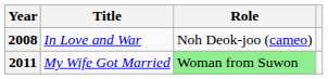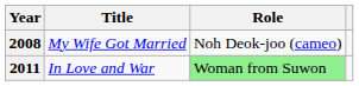 <table class="wikitable plainrowheaders sortable">
 <tr>
 <th scope="col">Year</th>
 <th scope="col">Title</th>
 <th scope="col">Role</th>
 <th scope="col" class="unsortable"></th>
 </tr>
 <tr>
 <th scope="row">2008</th>
-<td><em><a href='#'>In Love and War</a></em></td>
+<td><em><a href='#'>My Wife Got Married</a></em></td>
 <td>Noh Deok-joo (<a href='#'>cameo</a>)</td>
 <td style="text-align:center"></td>
 </tr>
 <tr>
 <th scope="row">2011</th>
-<td><em><a href='#'>My Wife Got Married</a></em></td>
+<td><em><a href='#'>In Love and War</a></em></td>
 <td style="background: lightgreen;">Woman from Suwon</td>
 <td style="text-align:center"></td>
 </tr>
 </table>
